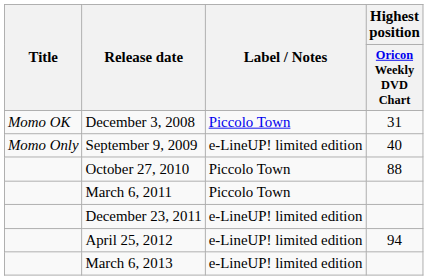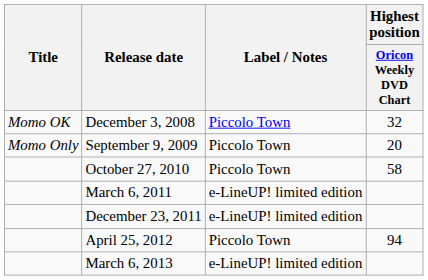 <table class="wikitable">
 <tr>
 <th rowspan="2">Title</th>
 <th rowspan="2">Release date</th>
 <th rowspan="2">Label / Notes</th>
 <th colspan="1">Highest<br>position</th>
 </tr>
 <tr style="font-size:smaller;">
 <th><a href='#'>Oricon</a><br>Weekly<br>DVD<br>Chart</th>
 </tr>
 <tr>
 <td><em>Momo OK</em></td>
 <td>December 3, 2008</td>
 <td><a href='#'>Piccolo Town</a></td>
-<td align="center">31</td>
+<td align="center">32</td>
 </tr>
 <tr>
 <td><em>Momo Only</em></td>
 <td>September 9, 2009</td>
-<td>e-LineUP! limited edition</td>
-<td align="center">40</td>
+<td>Piccolo Town</td>
+<td align="center">20</td>
 </tr>
 <tr>
 <td></td>
 <td>October 27, 2010</td>
 <td>Piccolo Town</td>
-<td align="center">88</td>
+<td align="center">58</td>
 </tr>
 <tr>
 <td></td>
 <td>March 6, 2011</td>
-<td>Piccolo Town</td>
+<td>e-LineUP! limited edition</td>
 <td align="center"></td>
 </tr>
 <tr>
 <td></td>
 <td>December 23, 2011</td>
 <td>e-LineUP! limited edition</td>
 <td align="center"></td>
 </tr>
 <tr>
 <td></td>
 <td>April 25, 2012</td>
-<td>e-LineUP! limited edition</td>
+<td>Piccolo Town</td>
 <td align="center">94</td>
 </tr>
 <tr>
 <td></td>
 <td>March 6, 2013</td>
 <td>e-LineUP! limited edition</td>
 <td align="center"></td>
 </tr>
 </table>
